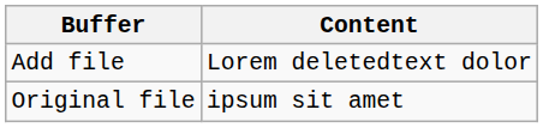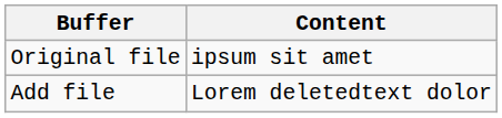 <table class="wikitable">
 <tr>
 <th>Buffer</th>
 <th>Content</th>
 </tr>
 <tr>
+<td>Original file</td>
+<td><code>ipsum sit amet</code></td>
+</tr>
+<tr>
 <td>Add file</td>
 <td><code>Lorem deletedtext dolor</code></td>
 </tr>
-<tr>
-<td>Original file</td>
-<td><code>ipsum sit amet</code></td>
-</tr>
 </table>
